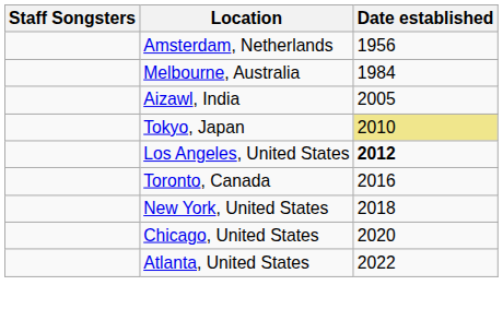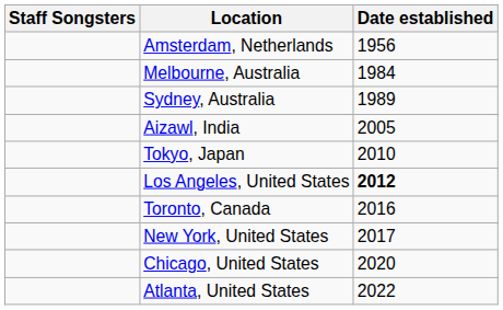 <table class="wikitable">
 <tr>
 <th>Staff Songsters</th>
 <th>Location</th>
 <th>Date established</th>
 </tr>
 <tr>
 <td></td>
 <td><a href='#'>Amsterdam</a>, Netherlands</td>
 <td>1956</td>
 </tr>
 <tr>
 <td></td>
 <td><a href='#'>Melbourne</a>, Australia</td>
 <td>1984</td>
 </tr>
 <tr>
 <td></td>
+<td><a href='#'>Sydney</a>, Australia</td>
+<td>1989</td>
+</tr>
+<tr>
+<td></td>
 <td><a href='#'>Aizawl</a>, India</td>
 <td>2005</td>
 </tr>
 <tr>
 <td></td>
 <td><a href='#'>Tokyo</a>, Japan</td>
-<td style="background: khaki;">2010</td>
+<td>2010</td>
 </tr>
 <tr>
 <td></td>
 <td><a href='#'>Los Angeles</a>, United States</td>
 <td><strong>2012</strong></td>
 </tr>
 <tr>
 <td></td>
 <td><a href='#'>Toronto</a>, Canada</td>
 <td>2016</td>
 </tr>
 <tr>
 <td></td>
 <td><a href='#'>New York</a>, United States</td>
-<td>2018</td>
+<td>2017</td>
 </tr>
 <tr>
 <td></td>
 <td><a href='#'>Chicago</a>, United States</td>
 <td>2020</td>
 </tr>
 <tr>
 <td></td>
 <td><a href='#'>Atlanta</a>, United States</td>
 <td>2022</td>
 </tr>
 </table>
